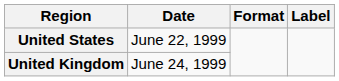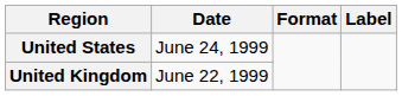 <table class="wikitable plainrowheaders">
 <tr>
 <th scope="col">Region</th>
 <th scope="col">Date</th>
 <th scope="col">Format</th>
 <th scope="col">Label</th>
 </tr>
 <tr>
 <th scope="row">United States</th>
-<td>June 22, 1999</td>
+<td>June 24, 1999</td>
 <td rowspan="2"></td>
 <td rowspan="2"></td>
 </tr>
 <tr>
 <th scope="row">United Kingdom</th>
-<td>June 24, 1999</td>
+<td>June 22, 1999</td>
 </tr>
 </table>
